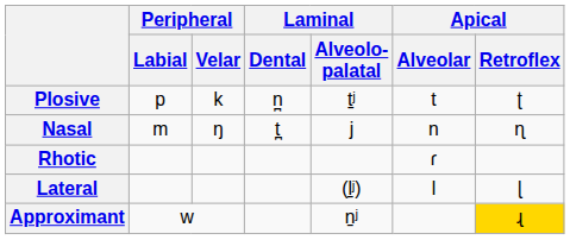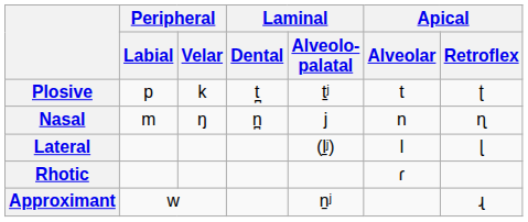 <table class="IPA wikitable" style="text-align: center;">
 <tr>
 <th rowspan="2"></th>
 <th colspan="2"><a href='#'>Peripheral</a></th>
 <th colspan="2"><a href='#'>Laminal</a></th>
 <th colspan="2"><a href='#'>Apical</a></th>
 </tr>
 <tr>
 <th><a href='#'>Labial</a></th>
 <th><a href='#'>Velar</a></th>
 <th><a href='#'>Dental</a></th>
 <th><a href='#'>Alveolo-<br>palatal</a></th>
 <th><a href='#'>Alveolar</a></th>
 <th><a href='#'>Retroflex</a></th>
 </tr>
 <tr>
 <th><a href='#'>Plosive</a></th>
 <td>p</td>
 <td>k</td>
-<td>n̪</td>
+<td>t̪</td>
 <td>t̠ʲ</td>
 <td>t</td>
 <td>ʈ</td>
 </tr>
 <tr>
 <th><a href='#'>Nasal</a></th>
 <td>m</td>
 <td>ŋ</td>
-<td>t̪</td>
+<td>n̪</td>
 <td>j</td>
 <td>n</td>
 <td>ɳ</td>
+</tr>
+<tr>
+<th><a href='#'>Lateral</a></th>
+<td></td>
+<td></td>
+<td></td>
+<td>(l̠ʲ)</td>
+<td>l</td>
+<td>ɭ</td>
 </tr>
 <tr>
 <th><a href='#'>Rhotic</a></th>
 <td></td>
 <td></td>
 <td></td>
 <td></td>
 <td>ɾ</td>
 <td></td>
 </tr>
 <tr>
-<th><a href='#'>Lateral</a></th>
-<td></td>
-<td></td>
-<td></td>
-<td>(l̠ʲ)</td>
-<td>l</td>
-<td>ɭ</td>
-</tr>
-<tr>
 <th><a href='#'>Approximant</a></th>
 <td colspan="2">w</td>
 <td></td>
 <td>n̠ʲ</td>
 <td></td>
-<td style="background: gold;">ɻ</td>
+<td>ɻ</td>
 </tr>
 </table>
